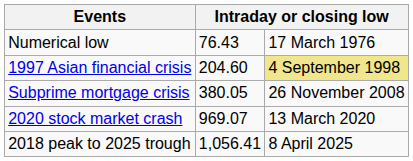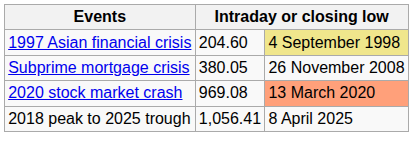 <table class="wikitable col2right">
 <tr>
 <th>Events</th>
 <th colspan="2">Intraday or closing low</th>
-</tr>
-<tr>
-<td>Numerical low</td>
-<td>76.43</td>
-<td>17 March 1976</td>
 </tr>
 <tr>
 <td><a href='#'>1997 Asian financial crisis</a></td>
 <td>204.60</td>
 <td style="background: khaki;">4 September 1998</td>
 </tr>
 <tr>
 <td><a href='#'>Subprime mortgage crisis</a></td>
 <td>380.05</td>
 <td>26 November 2008</td>
 </tr>
 <tr>
 <td><a href='#'>2020 stock market crash</a></td>
-<td>969.07</td>
-<td>13 March 2020</td>
+<td>969.08</td>
+<td style="background: lightsalmon;">13 March 2020</td>
 </tr>
 <tr>
 <td>2018 peak to 2025 trough</td>
 <td>1,056.41</td>
 <td>8 April 2025</td>
 </tr>
 </table>
